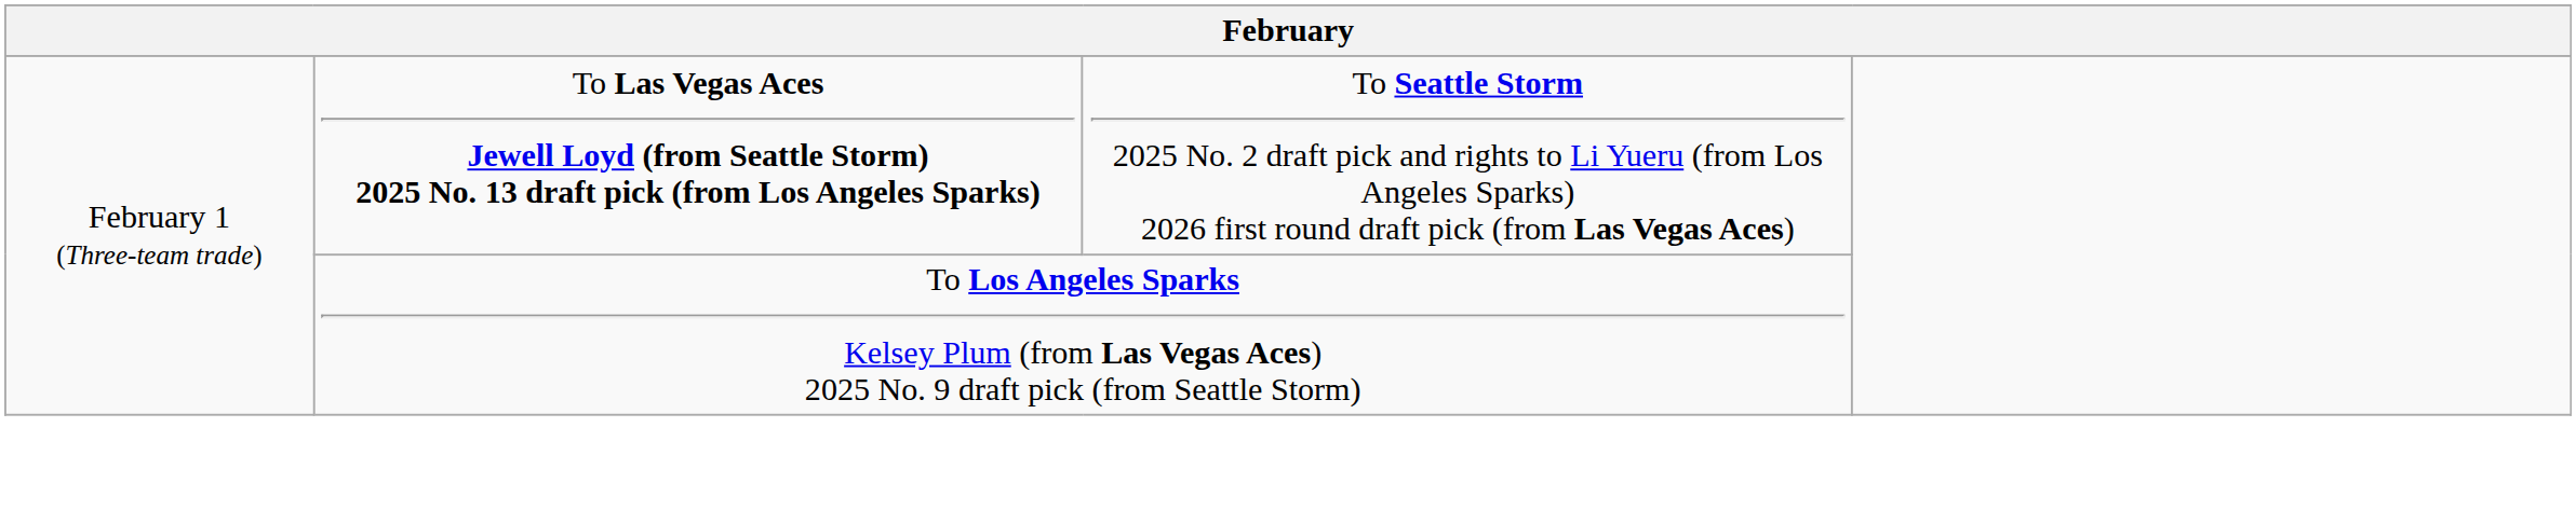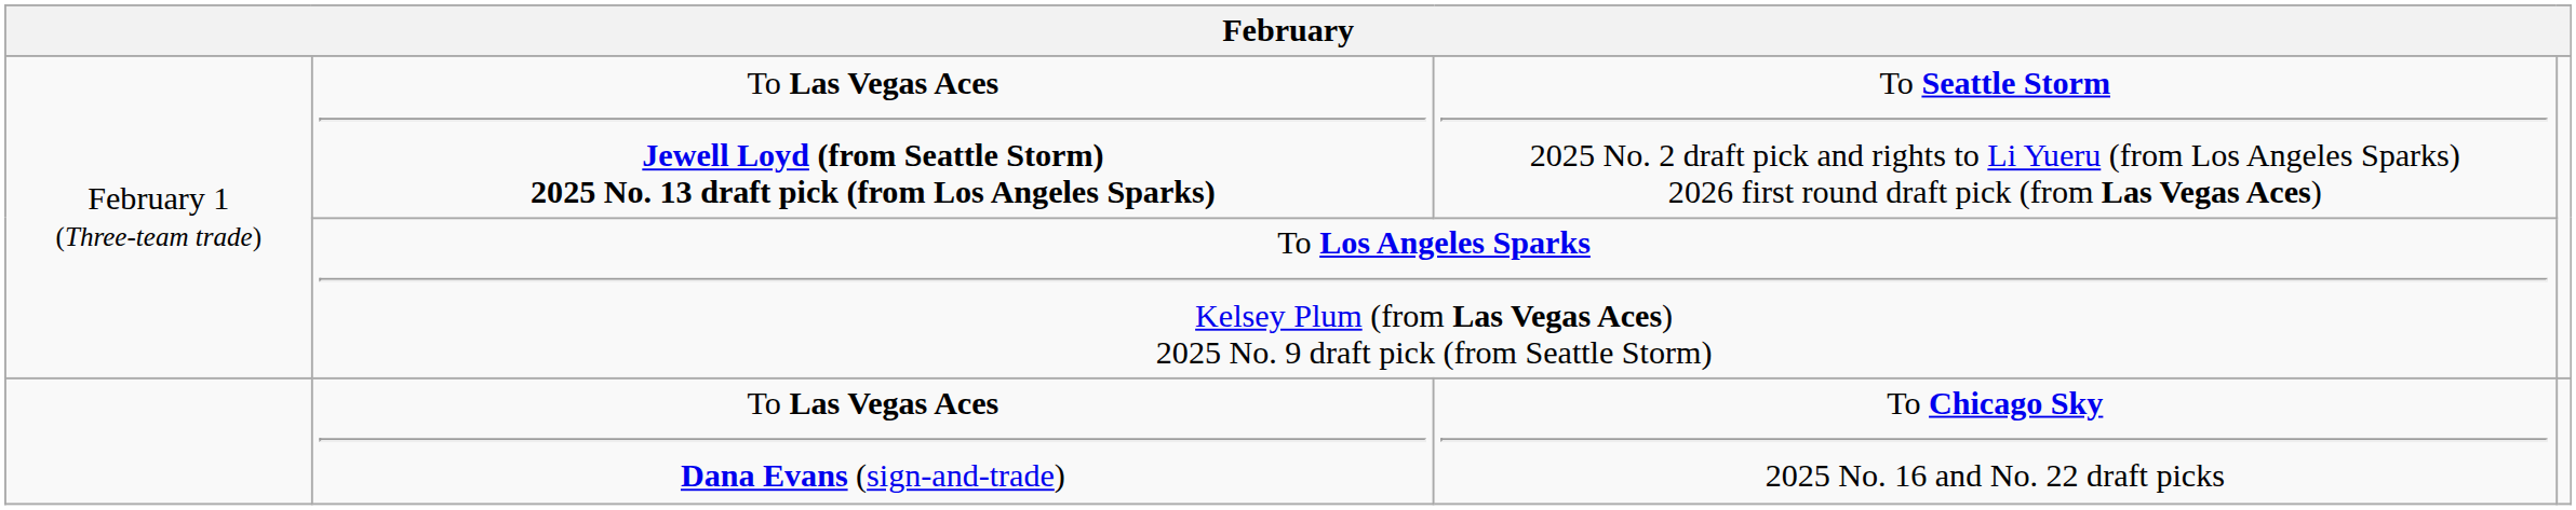 <table class="wikitable sortable" style="width:100%; text-align: center">
 <tr>
 <th colspan="4">February</th>
 </tr>
 <tr>
 <td style="width:12%" rowspan=2>February 1<br><small>(<em>Three-team trade</em>)</small></td>
 <td style="width:30%" valign="top">To <strong>Las Vegas Aces</strong><hr><strong><a href='#'>Jewell Loyd</a> (from Seattle Storm)<br>2025 No. 13 draft pick (from Los Angeles Sparks)</strong></td>
 <td style="width:30%" valign="top">To <strong><a href='#'>Seattle Storm</a></strong><hr>2025 No. 2 draft pick and rights to <a href='#'>Li Yueru</a> (from Los Angeles Sparks)<br>2026 first round draft pick (from <strong>Las Vegas Aces</strong>)</td>
 <td rowspan=2></td>
 </tr>
 <tr>
 <td style="width:30%" valign="top" colspan=2>To <strong><a href='#'>Los Angeles Sparks</a></strong><hr><a href='#'>Kelsey Plum</a> (from <strong>Las Vegas Aces</strong>)<br>2025 No. 9 draft pick (from Seattle Storm)<br></td>
 </tr>
+<tr>
+<td style="width:10%"></td>
+<td style="width:44%; vertical-align:top;">To <strong>Las Vegas Aces</strong><hr><strong><a href='#'>Dana Evans</a></strong> (<a href='#'>sign-and-trade</a>)</td>
+<td style="width:44%; vertical-align:top;">To <strong><a href='#'>Chicago Sky</a></strong><hr>2025 No. 16 and No. 22 draft picks</td>
+<td></td>
+</tr>
 </table>
